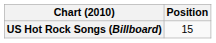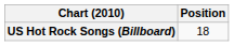 <table class="wikitable plainrowheaders">
 <tr>
 <th>Chart (2010)</th>
 <th>Position</th>
 </tr>
 <tr>
 <th scope="row">US Hot Rock Songs (<em>Billboard</em>)</th>
-<td style="text-align:center;">15</td>
+<td style="text-align:center;">18</td>
 </tr>
 </table>
